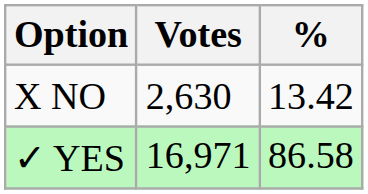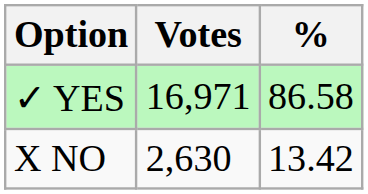 <table class="wikitable">
 <tr>
 <th>Option</th>
 <th>Votes</th>
 <th>%</th>
 </tr>
 <tr>
+<td style=background:#bbf8be>✓ YES</td>
+<td style=background:#bbf8be>16,971</td>
+<td style=background:#bbf8be>86.58</td>
+</tr>
+<tr>
 <td>X NO</td>
 <td>2,630</td>
 <td>13.42</td>
 </tr>
-<tr>
-<td style=background:#bbf8be>✓ YES</td>
-<td style=background:#bbf8be>16,971</td>
-<td style=background:#bbf8be>86.58</td>
-</tr>
 </table>
